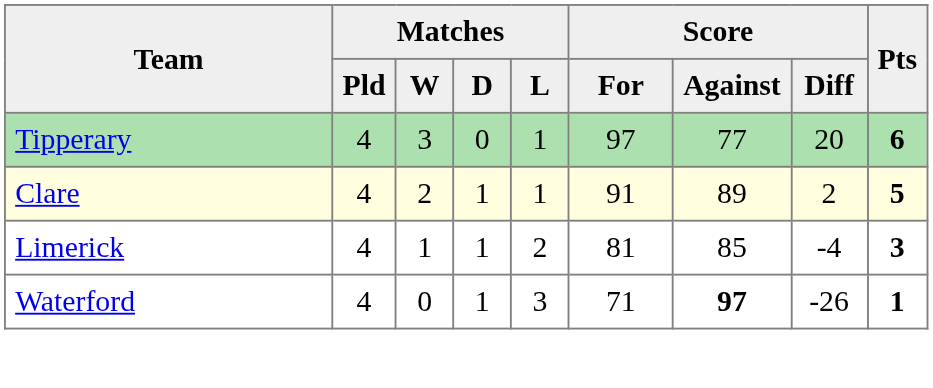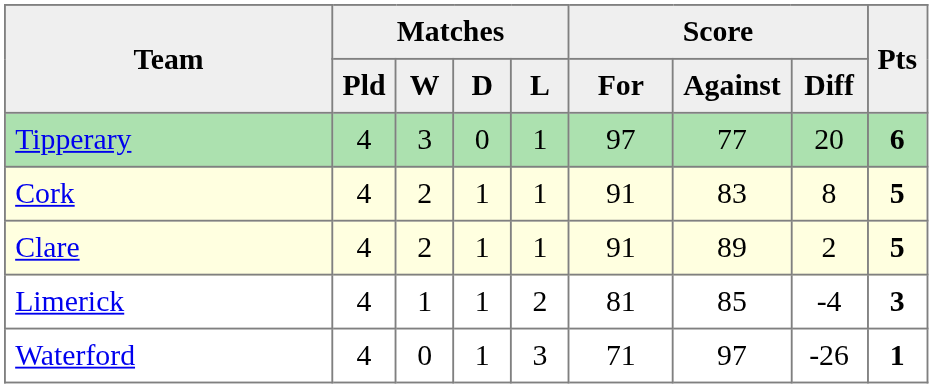 <table style=border-collapse:collapse border=1 cellspacing=0 cellpadding=5>
 <tr align=center bgcolor=#efefef>
 <th rowspan=2 width=165>Team</th>
 <th colspan=4>Matches</th>
 <th colspan=3>Score</th>
 <th rowspan=2width=20>Pts</th>
 </tr>
 <tr align=center bgcolor=#efefef>
 <th width=20>Pld</th>
 <th width=20>W</th>
 <th width=20>D</th>
 <th width=20>L</th>
 <th width=45>For</th>
 <th width=45>Against</th>
 <th width=30>Diff</th>
 </tr>
 <tr align=center style="background:#ACE1AF;">
 <td style="text-align:left;"> <a href='#'>Tipperary</a></td>
 <td>4</td>
 <td>3</td>
 <td>0</td>
 <td>1</td>
 <td>97</td>
 <td>77</td>
 <td>20</td>
 <td><strong>6</strong></td>
+</tr>
+<tr align=center style="background:#FFFFE0;">
+<td style="text-align:left;"> <a href='#'>Cork</a></td>
+<td>4</td>
+<td>2</td>
+<td>1</td>
+<td>1</td>
+<td>91</td>
+<td>83</td>
+<td>8</td>
+<td><strong>5</strong></td>
 </tr>
 <tr align=center style="background:#FFFFE0;">
 <td style="text-align:left;"> <a href='#'>Clare</a></td>
 <td>4</td>
 <td>2</td>
 <td>1</td>
 <td>1</td>
 <td>91</td>
 <td>89</td>
 <td>2</td>
 <td><strong>5</strong></td>
 </tr>
 <tr align=center>
 <td style="text-align:left;"> <a href='#'>Limerick</a></td>
 <td>4</td>
 <td>1</td>
 <td>1</td>
 <td>2</td>
 <td>81</td>
 <td>85</td>
 <td>-4</td>
 <td><strong>3</strong></td>
 </tr>
 <tr align=center>
 <td style="text-align:left;"> <a href='#'>Waterford</a></td>
 <td>4</td>
 <td>0</td>
 <td>1</td>
 <td>3</td>
 <td>71</td>
-<td><strong>97</strong></td>
+<td>97</td>
 <td>-26</td>
 <td><strong>1</strong></td>
 </tr>
 </table>
